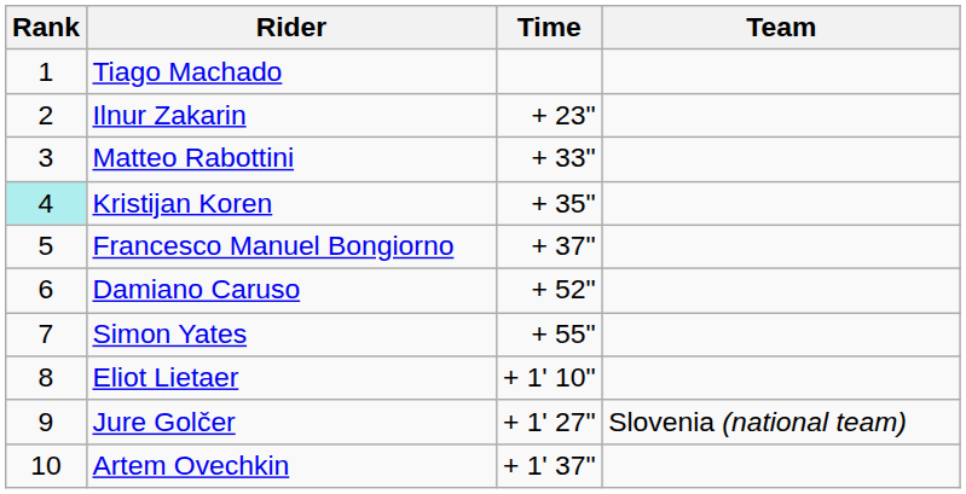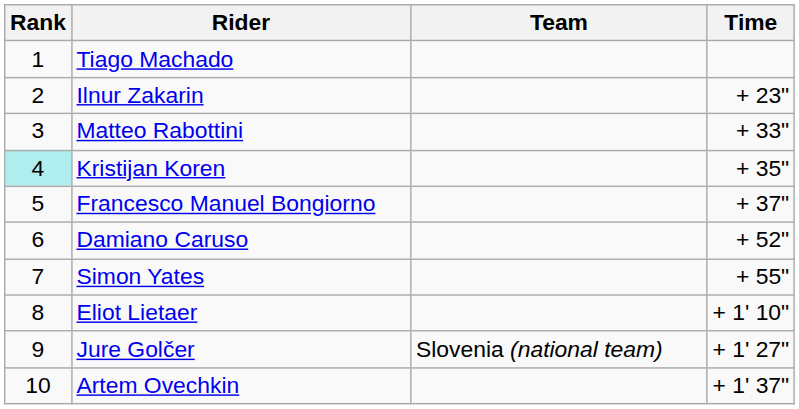 <table class="wikitable">
 <tr>
 <th>Rank</th>
 <th>Rider</th>
+<th>Team</th>
 <th>Time</th>
-<th>Team</th>
 </tr>
 <tr>
 <td style="text-align:center;">1</td>
 <td width=230px> <a href='#'>Tiago Machado</a> </td>
+<td width=200px></td>
 <td style="text-align:right;"></td>
-<td width=200px></td>
 </tr>
 <tr>
 <td style="text-align:center;">2</td>
 <td> <a href='#'>Ilnur Zakarin</a></td>
+<td></td>
 <td style="text-align:right;">+ 23"</td>
-<td></td>
 </tr>
 <tr>
 <td style="text-align:center;">3</td>
 <td> <a href='#'>Matteo Rabottini</a></td>
+<td></td>
 <td style="text-align:right;">+ 33"</td>
-<td></td>
 </tr>
 <tr>
 <td style="background: paleturquoise; text-align:center;">4</td>
 <td> <a href='#'>Kristijan Koren</a></td>
+<td></td>
 <td style="text-align:right;">+ 35"</td>
-<td></td>
 </tr>
 <tr>
 <td style="text-align:center;">5</td>
 <td> <a href='#'>Francesco Manuel Bongiorno</a></td>
+<td></td>
 <td style="text-align:right;">+ 37"</td>
-<td></td>
 </tr>
 <tr>
 <td style="text-align:center;">6</td>
 <td> <a href='#'>Damiano Caruso</a></td>
+<td></td>
 <td style="text-align:right;">+ 52"</td>
-<td></td>
 </tr>
 <tr>
 <td style="text-align:center;">7</td>
 <td> <a href='#'>Simon Yates</a> </td>
+<td></td>
 <td style="text-align:right;">+ 55"</td>
-<td></td>
 </tr>
 <tr>
 <td style="text-align:center;">8</td>
 <td> <a href='#'>Eliot Lietaer</a></td>
+<td></td>
 <td style="text-align:right;">+ 1' 10"</td>
-<td></td>
 </tr>
 <tr>
 <td style="text-align:center;">9</td>
 <td> <a href='#'>Jure Golčer</a></td>
+<td>Slovenia <em>(national team)</em></td>
 <td style="text-align:right;">+ 1' 27"</td>
-<td>Slovenia <em>(national team)</em></td>
 </tr>
 <tr>
 <td style="text-align:center;">10</td>
 <td> <a href='#'>Artem Ovechkin</a></td>
+<td></td>
 <td style="text-align:right;">+ 1' 37"</td>
-<td></td>
 </tr>
 </table>
